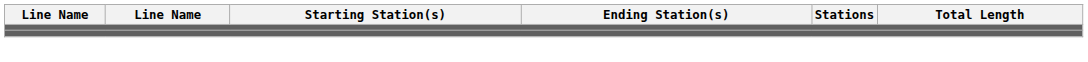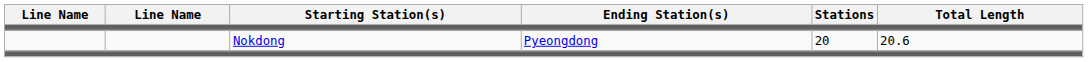 <table class="wikitable">
 <tr>
 <th width="100pt">Line Name<br></th>
 <th width="125pt">Line Name<br></th>
 <th width="300pt">Starting Station(s)</th>
 <th width="300pt">Ending Station(s)</th>
 <th width="50pt">Stations</th>
 <th width="210pt">Total Length<br></th>
 </tr>
 <tr style="background:#606060; height:2pt">
 <td colspan="6"></td>
 </tr>
+<tr>
+<td align="center"></td>
+<td></td>
+<td><a href='#'>Nokdong</a></td>
+<td><a href='#'>Pyeongdong</a></td>
+<td>20</td>
+<td>20.6</td>
+</tr>
 <tr style="background:#606060; height:2pt">
 <td colspan="6"></td>
 </tr>
 </table>
